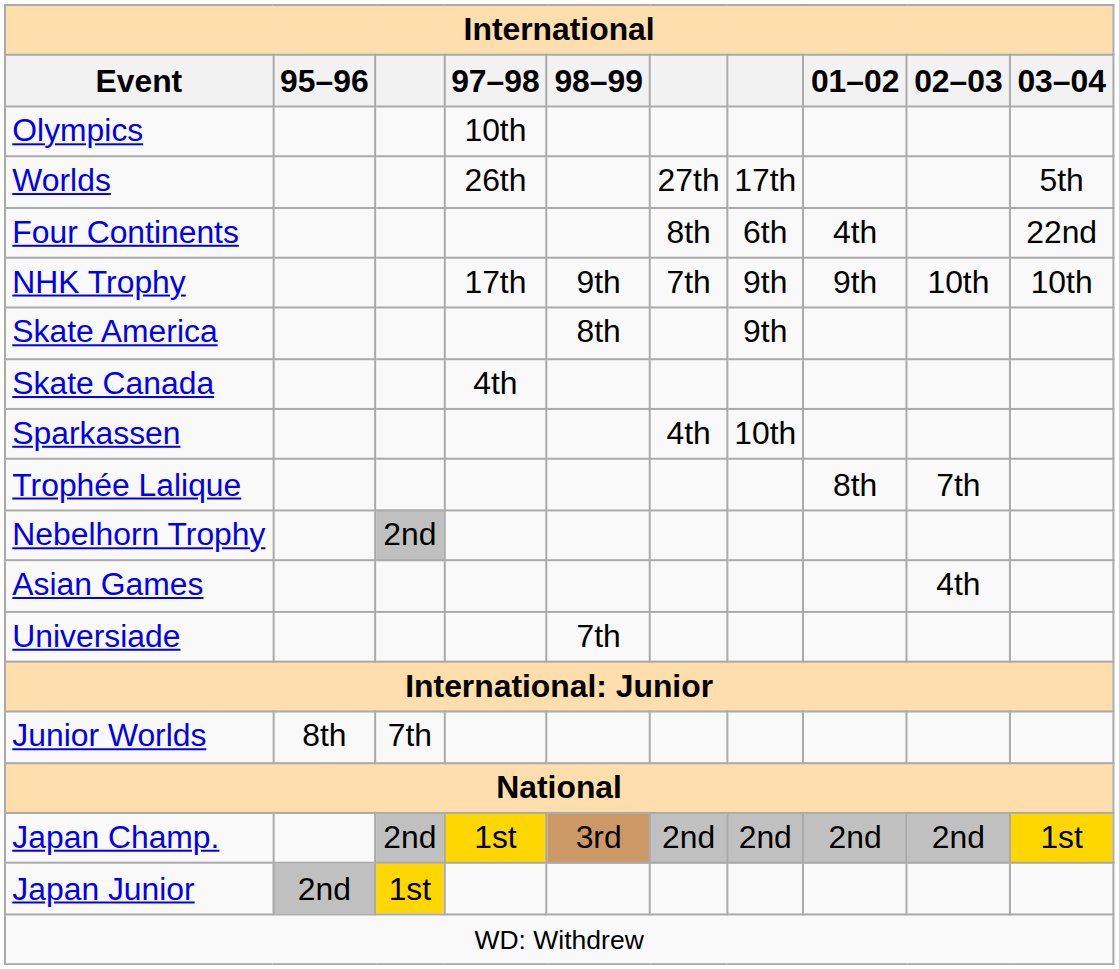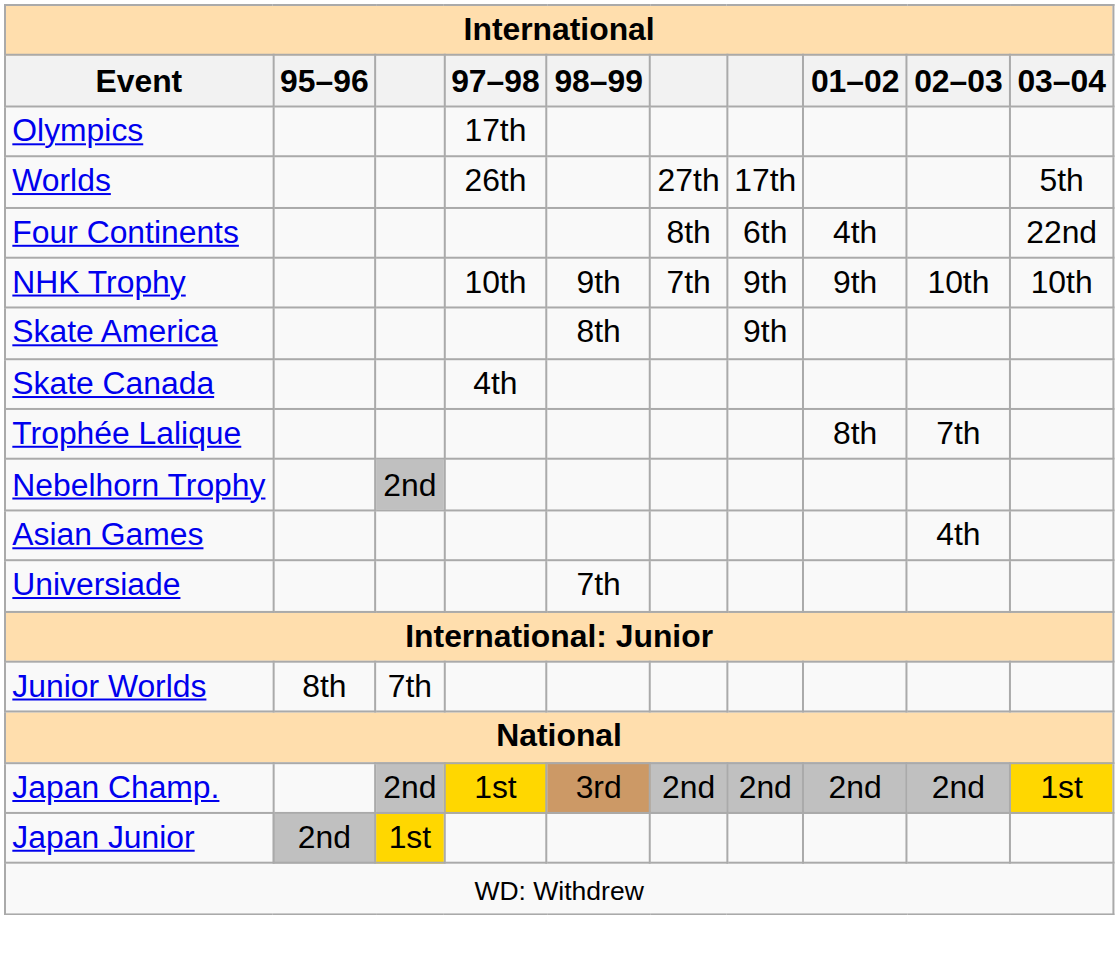 <table class="wikitable" style="text-align:center">
 <tr>
 <th colspan="10" style="background-color: #ffdead; " align="center">International</th>
 </tr>
 <tr>
 <th>Event</th>
 <th>95–96</th>
 <th></th>
 <th>97–98</th>
 <th>98–99</th>
 <th></th>
 <th></th>
 <th>01–02</th>
 <th>02–03</th>
 <th>03–04</th>
 </tr>
 <tr>
 <td align=left><a href='#'>Olympics</a></td>
 <td></td>
 <td></td>
-<td>10th</td>
+<td>17th</td>
 <td></td>
 <td></td>
 <td></td>
 <td></td>
 <td></td>
 <td></td>
 </tr>
 <tr>
 <td align=left><a href='#'>Worlds</a></td>
 <td></td>
 <td></td>
 <td>26th</td>
 <td></td>
 <td>27th</td>
 <td>17th</td>
 <td></td>
 <td></td>
 <td>5th</td>
 </tr>
 <tr>
 <td align=left><a href='#'>Four Continents</a></td>
 <td></td>
 <td></td>
 <td></td>
 <td></td>
 <td>8th</td>
 <td>6th</td>
 <td>4th</td>
 <td></td>
 <td>22nd</td>
 </tr>
 <tr>
 <td align=left> <a href='#'>NHK Trophy</a></td>
 <td></td>
 <td></td>
-<td>17th</td>
+<td>10th</td>
 <td>9th</td>
 <td>7th</td>
 <td>9th</td>
 <td>9th</td>
 <td>10th</td>
 <td>10th</td>
 </tr>
 <tr>
 <td align=left> <a href='#'>Skate America</a></td>
 <td></td>
 <td></td>
 <td></td>
 <td>8th</td>
 <td></td>
 <td>9th</td>
 <td></td>
 <td></td>
 <td></td>
 </tr>
 <tr>
 <td align=left> <a href='#'>Skate Canada</a></td>
 <td></td>
 <td></td>
 <td>4th</td>
 <td></td>
 <td></td>
 <td></td>
-<td></td>
-<td></td>
-<td></td>
-</tr>
-<tr>
-<td align=left> <a href='#'>Sparkassen</a></td>
-<td></td>
-<td></td>
-<td></td>
-<td></td>
-<td>4th</td>
-<td>10th</td>
 <td></td>
 <td></td>
 <td></td>
 </tr>
 <tr>
 <td align=left> <a href='#'>Trophée Lalique</a></td>
 <td></td>
 <td></td>
 <td></td>
 <td></td>
 <td></td>
 <td></td>
 <td>8th</td>
 <td>7th</td>
 <td></td>
 </tr>
 <tr>
 <td align=left><a href='#'>Nebelhorn Trophy</a></td>
 <td></td>
 <td bgcolor="silver">2nd</td>
 <td></td>
 <td></td>
 <td></td>
 <td></td>
 <td></td>
 <td></td>
 <td></td>
 </tr>
 <tr>
 <td align=left><a href='#'>Asian Games</a></td>
 <td></td>
 <td></td>
 <td></td>
 <td></td>
 <td></td>
 <td></td>
 <td></td>
 <td>4th</td>
 <td></td>
 </tr>
 <tr>
 <td align=left><a href='#'>Universiade</a></td>
 <td></td>
 <td></td>
 <td></td>
 <td>7th</td>
 <td></td>
 <td></td>
 <td></td>
 <td></td>
 <td></td>
 </tr>
 <tr>
 <th colspan="10" style="background-color: #ffdead; " align="center">International: Junior</th>
 </tr>
 <tr>
 <td align=left><a href='#'>Junior Worlds</a></td>
 <td>8th</td>
 <td>7th</td>
 <td></td>
 <td></td>
 <td></td>
 <td></td>
 <td></td>
 <td></td>
 <td></td>
 </tr>
 <tr>
 <th colspan="10" style="background-color: #ffdead; " align="center">National</th>
 </tr>
 <tr>
 <td align="left"><a href='#'>Japan Champ.</a></td>
 <td></td>
 <td bgcolor="silver">2nd</td>
 <td bgcolor="gold">1st</td>
 <td bgcolor="cc9966">3rd</td>
 <td bgcolor="silver">2nd</td>
 <td bgcolor="silver">2nd</td>
 <td bgcolor="silver">2nd</td>
 <td bgcolor="silver">2nd</td>
 <td bgcolor="gold">1st</td>
 </tr>
 <tr>
 <td align="left"><a href='#'>Japan Junior</a></td>
 <td bgcolor="silver">2nd</td>
 <td bgcolor="gold">1st</td>
 <td></td>
 <td></td>
 <td></td>
 <td></td>
 <td></td>
 <td></td>
 <td></td>
 </tr>
 <tr>
 <td colspan="10" align="center"><small> WD: Withdrew </small></td>
 </tr>
 </table>
